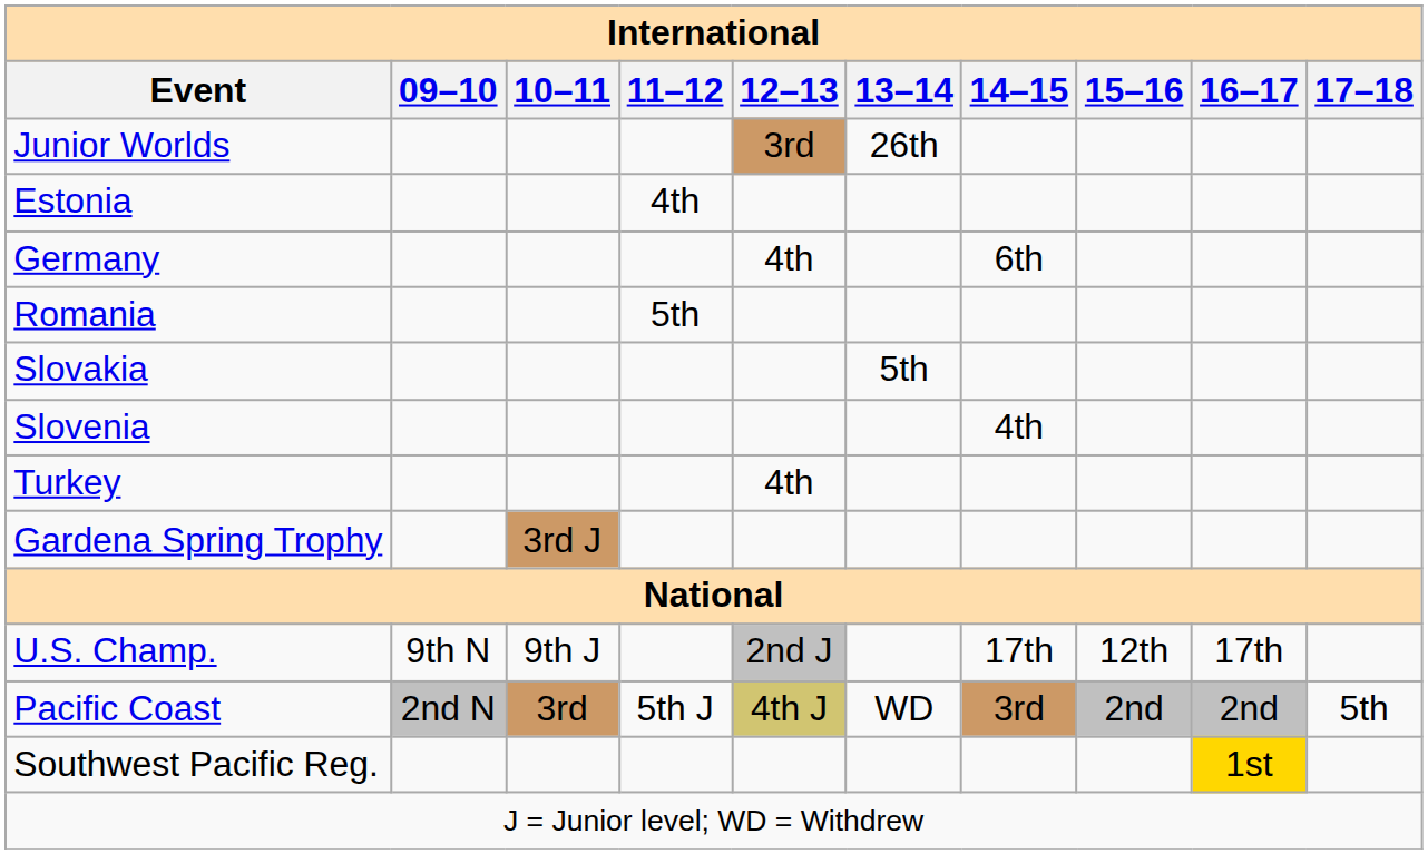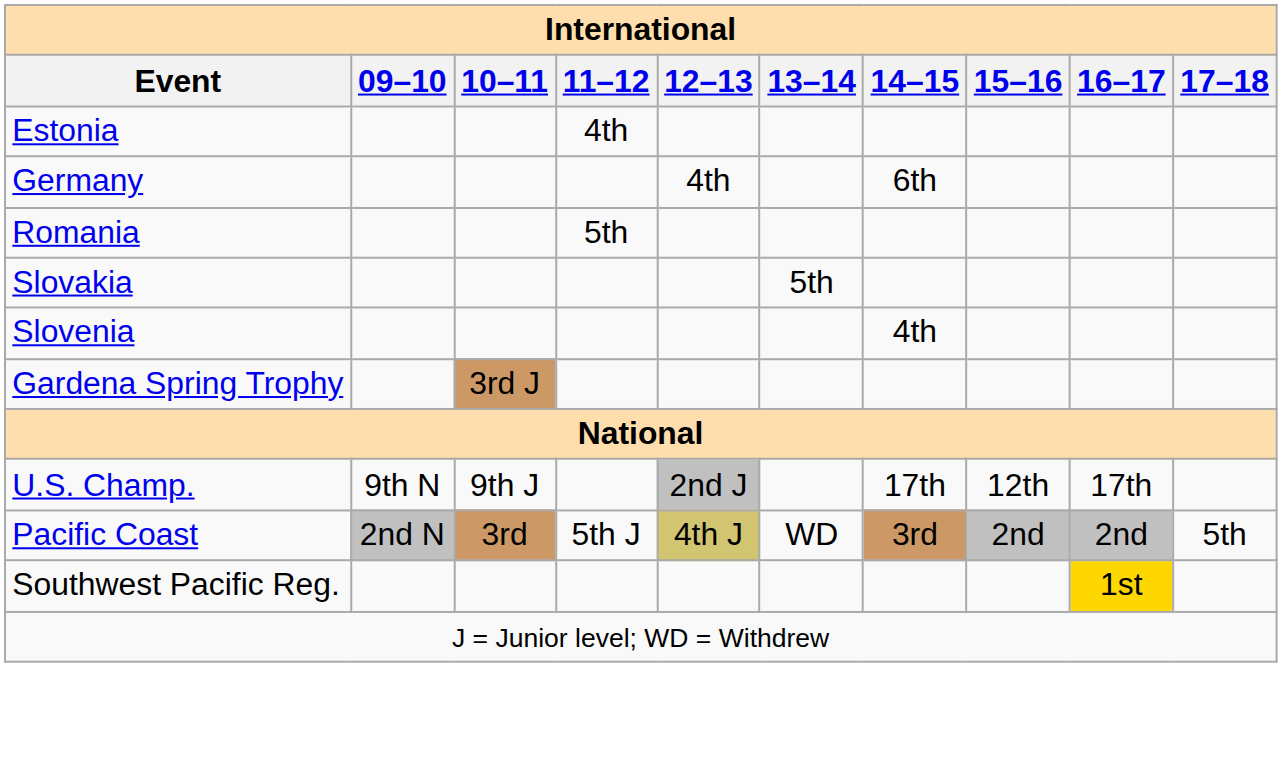 <table class="wikitable" style="text-align:center">
 <tr>
 <th style="background-color: #ffdead; " colspan=10 align=center>International</th>
 </tr>
 <tr>
 <th>Event</th>
 <th><a href='#'>09–10</a></th>
 <th><a href='#'>10–11</a></th>
 <th><a href='#'>11–12</a></th>
 <th><a href='#'>12–13</a></th>
 <th><a href='#'>13–14</a></th>
 <th><a href='#'>14–15</a></th>
 <th><a href='#'>15–16</a></th>
 <th><a href='#'>16–17</a></th>
 <th><a href='#'>17–18</a></th>
-</tr>
-<tr>
-<td align=left><a href='#'>Junior Worlds</a></td>
-<td></td>
-<td></td>
-<td></td>
-<td bgcolor=cc9966>3rd</td>
-<td>26th</td>
-<td></td>
-<td></td>
-<td></td>
-<td></td>
 </tr>
 <tr>
 <td align=left> <a href='#'>Estonia</a></td>
 <td></td>
 <td></td>
 <td>4th</td>
 <td></td>
 <td></td>
 <td></td>
 <td></td>
 <td></td>
 <td></td>
 </tr>
 <tr>
 <td align=left> <a href='#'>Germany</a></td>
 <td></td>
 <td></td>
 <td></td>
 <td>4th</td>
 <td></td>
 <td>6th</td>
 <td></td>
 <td></td>
 <td></td>
 </tr>
 <tr>
 <td align=left> <a href='#'>Romania</a></td>
 <td></td>
 <td></td>
 <td>5th</td>
 <td></td>
 <td></td>
 <td></td>
 <td></td>
 <td></td>
 <td></td>
 </tr>
 <tr>
 <td align=left> <a href='#'>Slovakia</a></td>
 <td></td>
 <td></td>
 <td></td>
 <td></td>
 <td>5th</td>
 <td></td>
 <td></td>
 <td></td>
 <td></td>
 </tr>
 <tr>
 <td align=left> <a href='#'>Slovenia</a></td>
 <td></td>
 <td></td>
 <td></td>
 <td></td>
 <td></td>
 <td>4th</td>
 <td></td>
 <td></td>
 <td></td>
 </tr>
 <tr>
-<td align=left> <a href='#'>Turkey</a></td>
-<td></td>
-<td></td>
-<td></td>
-<td>4th</td>
-<td></td>
-<td></td>
-<td></td>
-<td></td>
-<td></td>
-</tr>
-<tr>
 <td align=left><a href='#'>Gardena Spring Trophy</a></td>
 <td></td>
 <td bgcolor=cc9966>3rd J</td>
 <td></td>
 <td></td>
 <td></td>
 <td></td>
 <td></td>
 <td></td>
 <td></td>
 </tr>
 <tr>
 <th style="background-color: #ffdead; " colspan=10 align=center>National</th>
 </tr>
 <tr>
 <td align=left><a href='#'>U.S. Champ.</a></td>
 <td>9th N</td>
 <td>9th J</td>
 <td></td>
 <td bgcolor=silver>2nd J</td>
 <td></td>
 <td>17th</td>
 <td>12th</td>
 <td>17th</td>
 <td></td>
 </tr>
 <tr>
 <td align=left><a href='#'>Pacific Coast</a></td>
 <td bgcolor=silver>2nd N</td>
 <td bgcolor=cc9966>3rd</td>
 <td>5th J</td>
 <td bgcolor=d1c571>4th J</td>
 <td>WD</td>
 <td bgcolor=cc9966>3rd</td>
 <td bgcolor=silver>2nd</td>
 <td bgcolor=silver>2nd</td>
 <td>5th</td>
 </tr>
 <tr>
 <td align=left>Southwest Pacific Reg.</td>
 <td></td>
 <td></td>
 <td></td>
 <td></td>
 <td></td>
 <td></td>
 <td></td>
 <td bgcolor=gold>1st</td>
 <td></td>
 </tr>
 <tr>
 <td colspan=10 align=center><small> J = Junior level; WD = Withdrew </small></td>
 </tr>
 </table>
